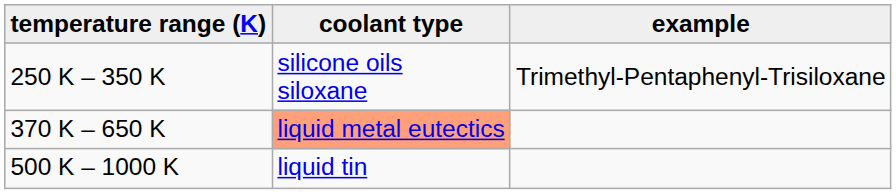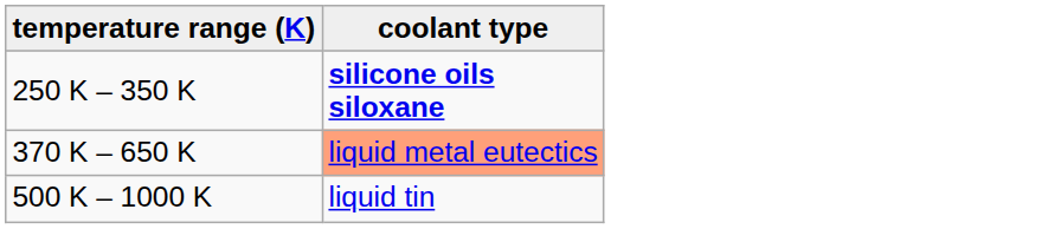 <table class="wikitable">
 <tr>
 <th style="background:#efefef;">temperature range (<a href='#'>K</a>)</th>
 <th style="background:#efefef;">coolant type</th>
-<th style="background:#efefef;">example</th>
 </tr>
 <tr>
 <td>250 K – 350 K</td>
-<td><a href='#'>silicone oils</a><br><a href='#'>siloxane</a></td>
-<td>Trimethyl-Pentaphenyl-Trisiloxane</td>
+<td><strong><a href='#'>silicone oils</a><br><a href='#'>siloxane</a></strong></td>
 </tr>
 <tr>
 <td>370 K – 650 K</td>
 <td style="background: lightsalmon;"><a href='#'>liquid metal eutectics</a></td>
-<td></td>
 </tr>
 <tr>
 <td>500 K – 1000 K</td>
 <td><a href='#'>liquid tin</a></td>
-<td></td>
 </tr>
 </table>
